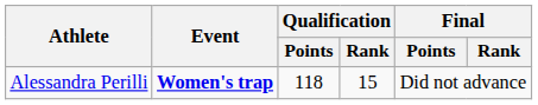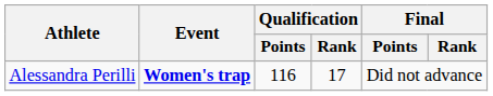 <table class="wikitable" style="font-size:90%">
 <tr>
 <th rowspan="2">Athlete</th>
 <th rowspan="2">Event</th>
 <th colspan=2>Qualification</th>
 <th colspan=2>Final</th>
 </tr>
 <tr style="font-size:95%">
 <th>Points</th>
 <th>Rank</th>
 <th>Points</th>
 <th>Rank</th>
 </tr>
 <tr align=center>
 <td align=left><a href='#'>Alessandra Perilli</a></td>
 <td align=left><strong><a href='#'>Women's trap</a></strong></td>
-<td>118</td>
-<td>15</td>
+<td>116</td>
+<td>17</td>
 <td colspan=2>Did not advance</td>
 </tr>
 </table>
